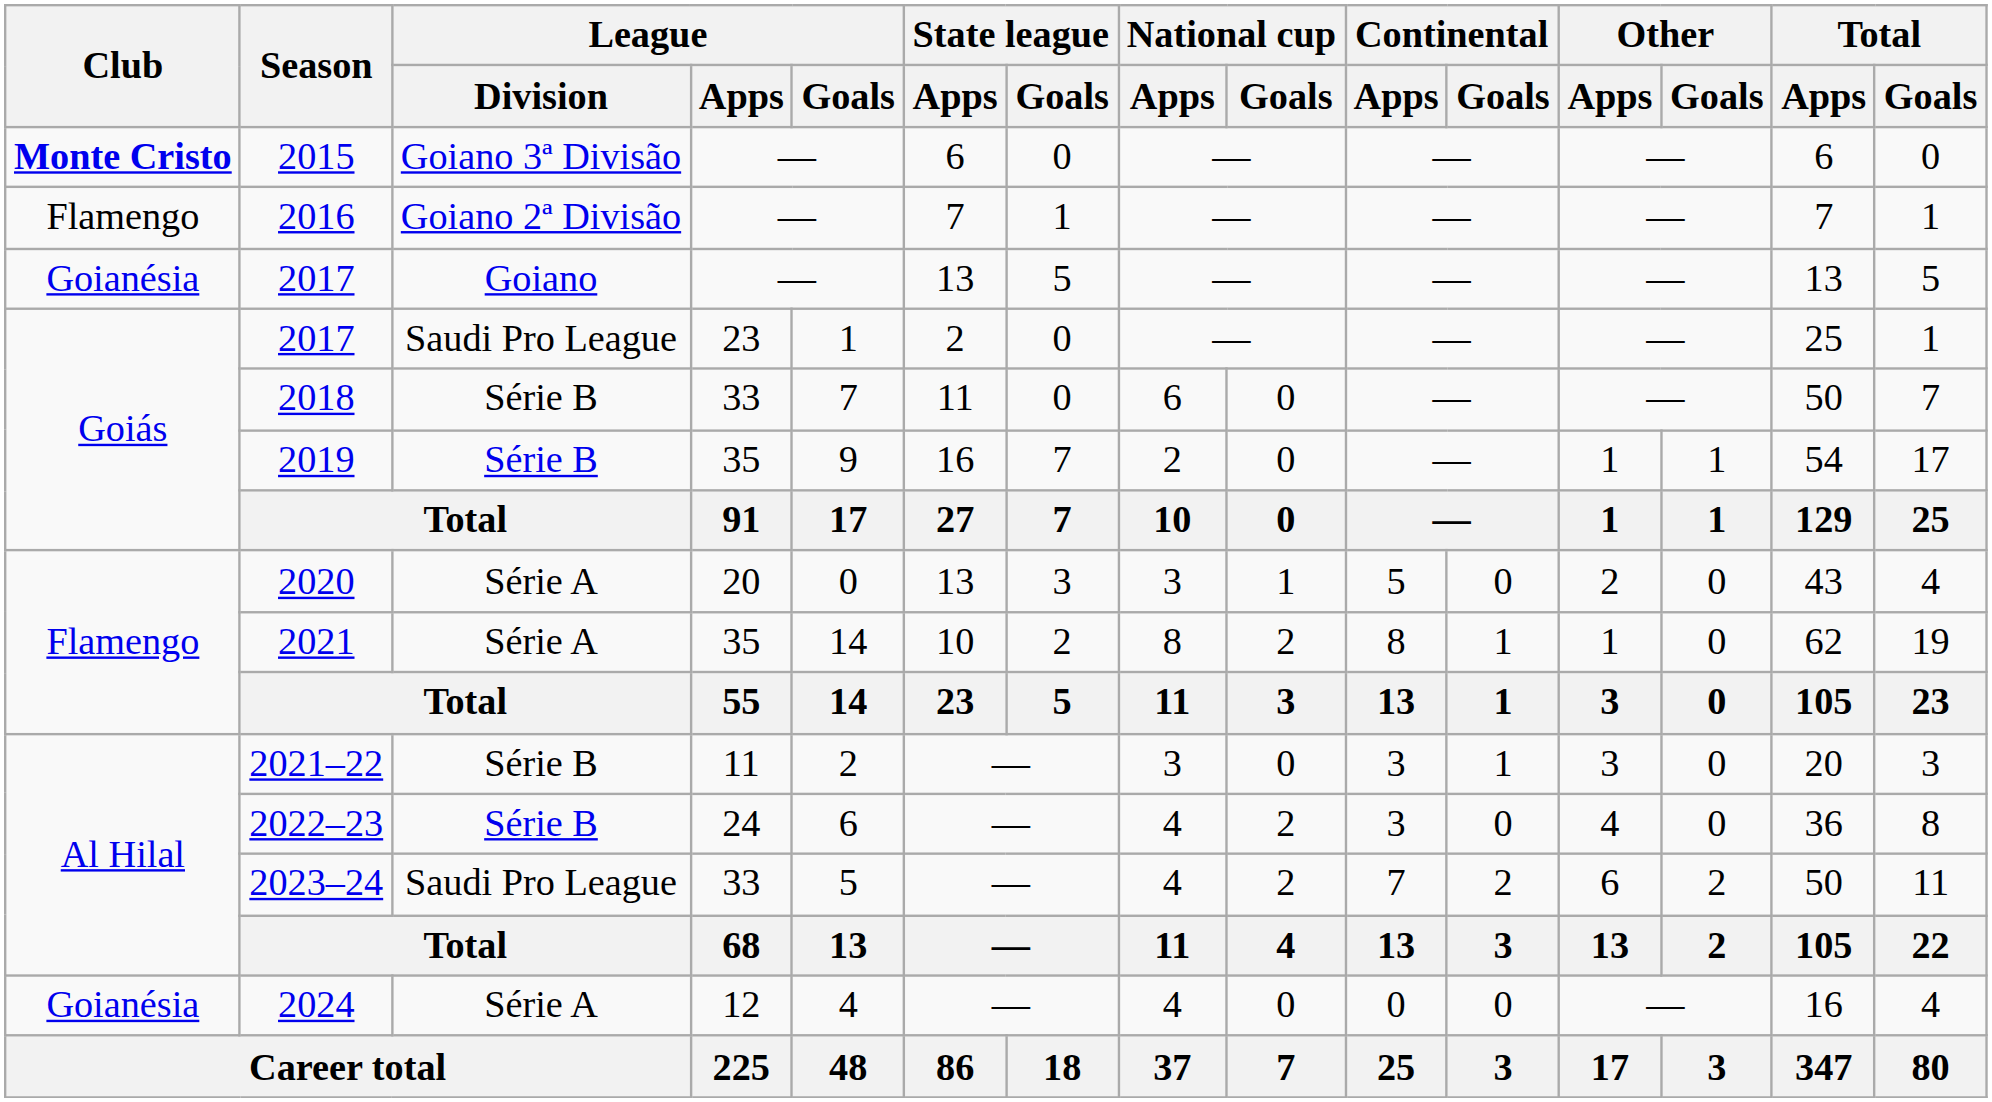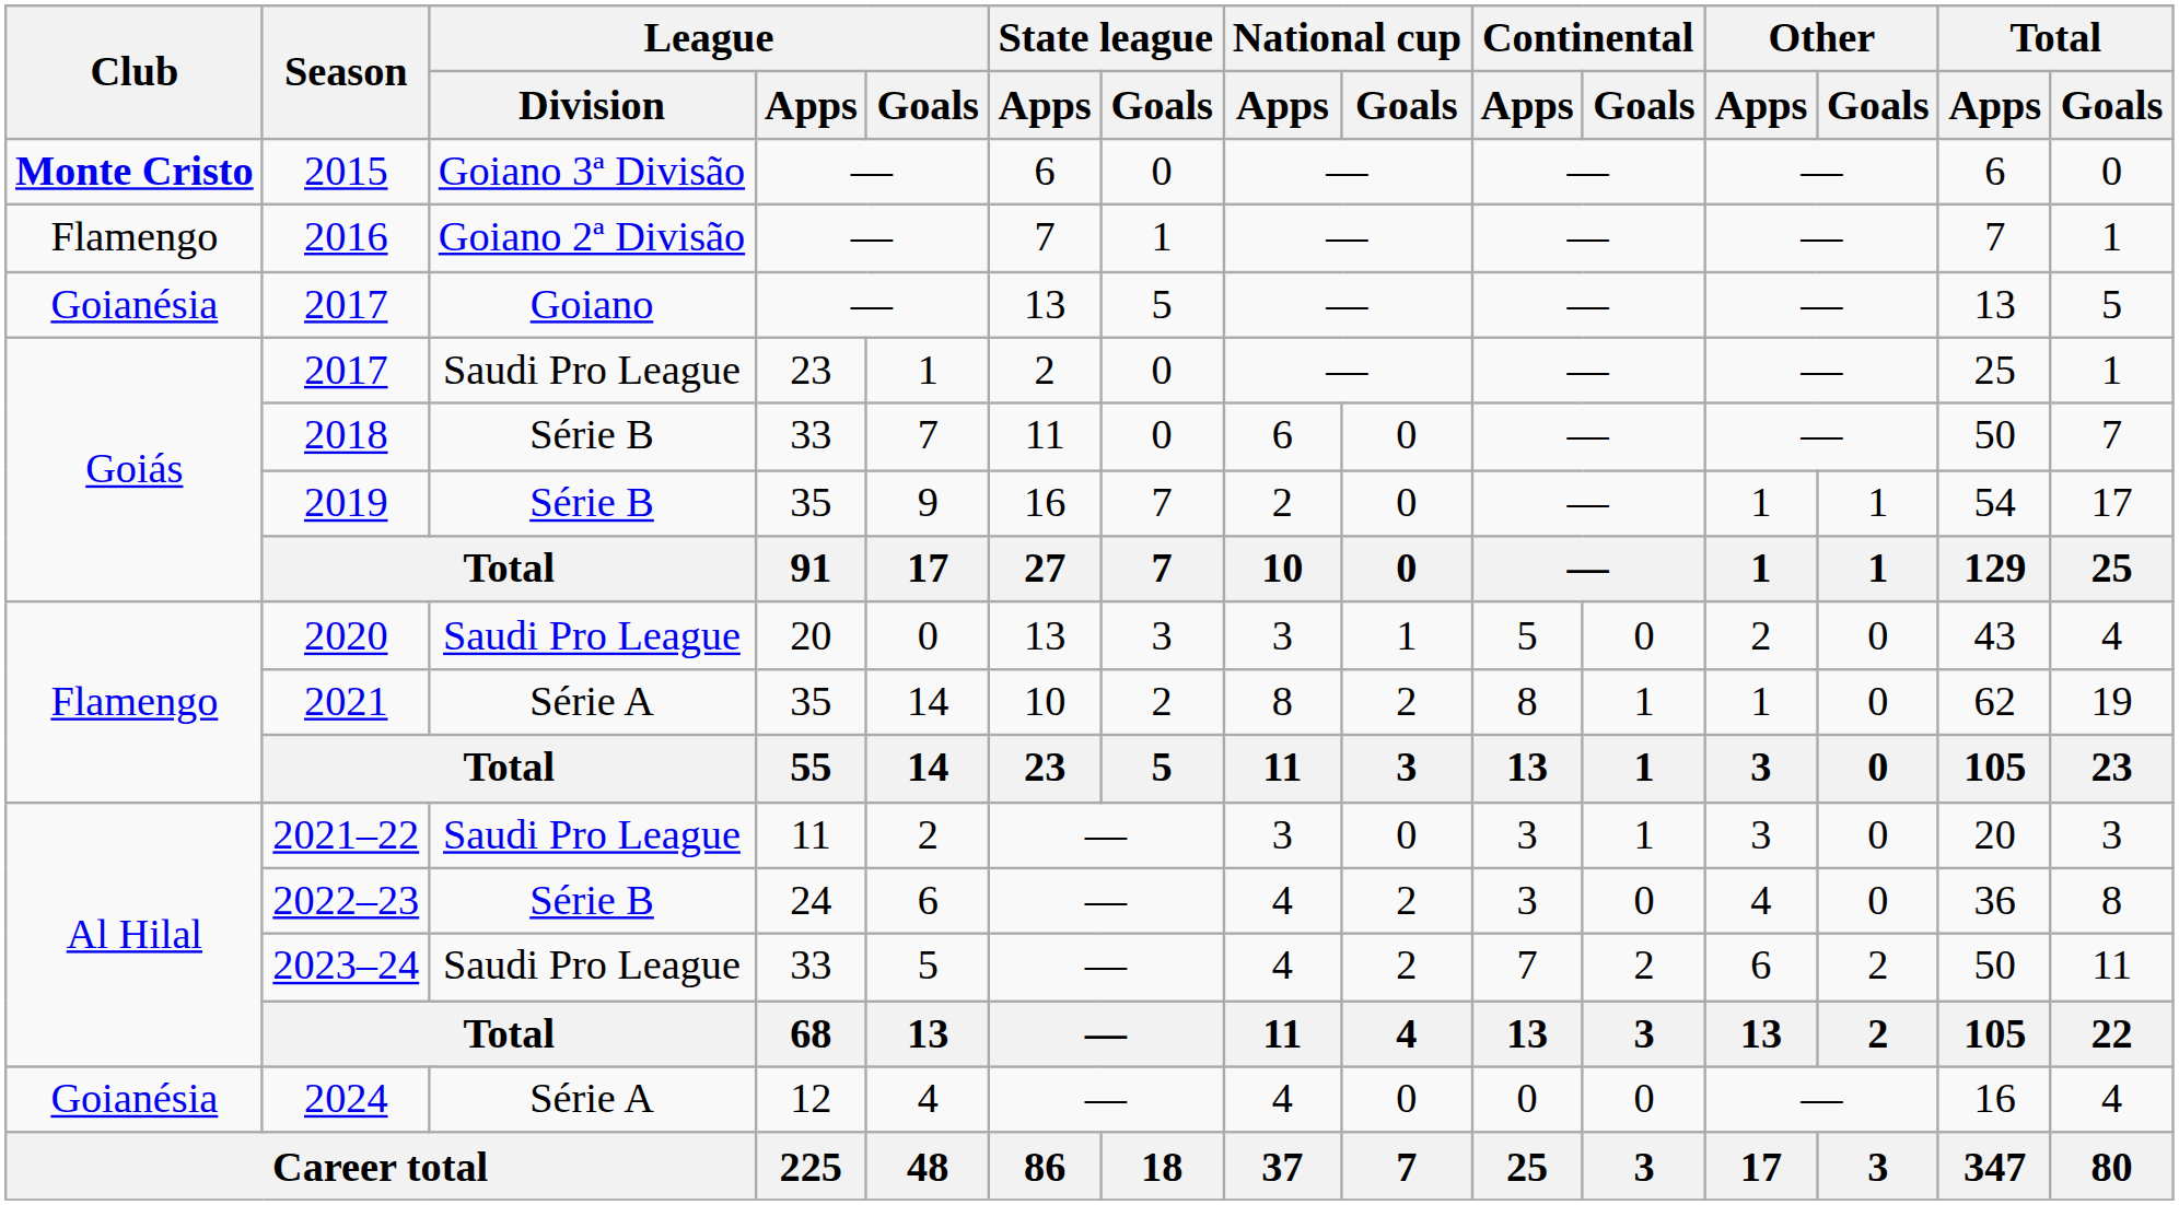 <table class="wikitable" style="text-align: center;">
 <tr>
 <th rowspan="2">Club</th>
 <th rowspan="2">Season</th>
 <th colspan="3">League</th>
 <th colspan="2">State league</th>
 <th colspan="2">National cup</th>
 <th colspan="2">Continental</th>
 <th colspan="2">Other</th>
 <th colspan="2">Total</th>
 </tr>
 <tr>
 <th>Division</th>
 <th>Apps</th>
 <th>Goals</th>
 <th>Apps</th>
 <th>Goals</th>
 <th>Apps</th>
 <th>Goals</th>
 <th>Apps</th>
 <th>Goals</th>
 <th>Apps</th>
 <th>Goals</th>
 <th>Apps</th>
 <th>Goals</th>
 </tr>
 <tr>
 <td valign="center"><strong><a href='#'>Monte Cristo</a></strong></td>
 <td><a href='#'>2015</a></td>
 <td><a href='#'>Goiano 3ª Divisão</a></td>
 <td colspan="2">—</td>
 <td>6</td>
 <td>0</td>
 <td colspan="2">—</td>
 <td colspan="2">—</td>
 <td colspan="2">—</td>
 <td>6</td>
 <td>0</td>
 </tr>
 <tr>
 <td>Flamengo</td>
 <td><a href='#'>2016</a></td>
 <td><a href='#'>Goiano 2ª Divisão</a></td>
 <td colspan="2">—</td>
 <td>7</td>
 <td>1</td>
 <td colspan="2">—</td>
 <td colspan="2">—</td>
 <td colspan="2">—</td>
 <td>7</td>
 <td>1</td>
 </tr>
 <tr>
 <td valign="center"><a href='#'>Goianésia</a></td>
 <td><a href='#'>2017</a></td>
 <td><a href='#'>Goiano</a></td>
 <td colspan="2">—</td>
 <td>13</td>
 <td>5</td>
 <td colspan="2">—</td>
 <td colspan="2">—</td>
 <td colspan="2">—</td>
 <td>13</td>
 <td>5</td>
 </tr>
 <tr>
 <td rowspan="4"><a href='#'>Goiás</a></td>
 <td><a href='#'>2017</a></td>
 <td>Saudi Pro League</td>
 <td>23</td>
 <td>1</td>
 <td>2</td>
 <td>0</td>
 <td colspan="2">—</td>
 <td colspan="2">—</td>
 <td colspan="2">—</td>
 <td>25</td>
 <td>1</td>
 </tr>
 <tr>
 <td><a href='#'>2018</a></td>
 <td>Série B</td>
 <td>33</td>
 <td>7</td>
 <td>11</td>
 <td>0</td>
 <td>6</td>
 <td>0</td>
 <td colspan="2">—</td>
 <td colspan="2">—</td>
 <td>50</td>
 <td>7</td>
 </tr>
 <tr>
 <td><a href='#'>2019</a></td>
 <td><a href='#'>Série B</a></td>
 <td>35</td>
 <td>9</td>
 <td>16</td>
 <td>7</td>
 <td>2</td>
 <td>0</td>
 <td colspan="2">—</td>
 <td>1</td>
 <td>1</td>
 <td>54</td>
 <td>17</td>
 </tr>
 <tr>
 <th colspan="2">Total</th>
 <th>91</th>
 <th>17</th>
 <th>27</th>
 <th>7</th>
 <th>10</th>
 <th>0</th>
 <th colspan="2">—</th>
 <th>1</th>
 <th>1</th>
 <th>129</th>
 <th>25</th>
 </tr>
 <tr>
 <td rowspan="3"><a href='#'>Flamengo</a></td>
 <td><a href='#'>2020</a></td>
-<td>Série A</td>
+<td><a href='#'>Saudi Pro League</a></td>
 <td>20</td>
 <td>0</td>
 <td>13</td>
 <td>3</td>
 <td>3</td>
 <td>1</td>
 <td>5</td>
 <td>0</td>
 <td>2</td>
 <td>0</td>
 <td>43</td>
 <td>4</td>
 </tr>
 <tr>
 <td><a href='#'>2021</a></td>
 <td>Série A</td>
 <td>35</td>
 <td>14</td>
 <td>10</td>
 <td>2</td>
 <td>8</td>
 <td>2</td>
 <td>8</td>
 <td>1</td>
 <td>1</td>
 <td>0</td>
 <td>62</td>
 <td>19</td>
 </tr>
 <tr>
 <th colspan="2">Total</th>
 <th>55</th>
 <th>14</th>
 <th>23</th>
 <th>5</th>
 <th>11</th>
 <th>3</th>
 <th>13</th>
 <th>1</th>
 <th>3</th>
 <th>0</th>
 <th>105</th>
 <th>23</th>
 </tr>
 <tr>
 <td rowspan="4"><a href='#'>Al Hilal</a></td>
 <td><a href='#'>2021–22</a></td>
-<td>Série B</td>
+<td><a href='#'>Saudi Pro League</a></td>
 <td>11</td>
 <td>2</td>
 <td colspan="2">—</td>
 <td>3</td>
 <td>0</td>
 <td>3</td>
 <td>1</td>
 <td>3</td>
 <td>0</td>
 <td>20</td>
 <td>3</td>
 </tr>
 <tr>
 <td><a href='#'>2022–23</a></td>
 <td><a href='#'>Série B</a></td>
 <td>24</td>
 <td>6</td>
 <td colspan="2">—</td>
 <td>4</td>
 <td>2</td>
 <td>3</td>
 <td>0</td>
 <td>4</td>
 <td>0</td>
 <td>36</td>
 <td>8</td>
 </tr>
 <tr>
 <td><a href='#'>2023–24</a></td>
 <td>Saudi Pro League</td>
 <td>33</td>
 <td>5</td>
 <td colspan="2">—</td>
 <td>4</td>
 <td>2</td>
 <td>7</td>
 <td>2</td>
 <td>6</td>
 <td>2</td>
 <td>50</td>
 <td>11</td>
 </tr>
 <tr>
 <th colspan="2">Total</th>
 <th>68</th>
 <th>13</th>
 <th colspan="2">—</th>
 <th>11</th>
 <th>4</th>
 <th>13</th>
 <th>3</th>
 <th>13</th>
 <th>2</th>
 <th>105</th>
 <th>22</th>
 </tr>
 <tr>
 <td valign="center"><a href='#'>Goianésia</a></td>
 <td><a href='#'>2024</a></td>
 <td>Série A</td>
 <td>12</td>
 <td>4</td>
 <td colspan="2">—</td>
 <td>4</td>
 <td>0</td>
 <td>0</td>
 <td>0</td>
 <td colspan="2">—</td>
 <td>16</td>
 <td>4</td>
 </tr>
 <tr>
 <th colspan="3">Career total</th>
 <th>225</th>
 <th>48</th>
 <th>86</th>
 <th>18</th>
 <th>37</th>
 <th>7</th>
 <th>25</th>
 <th>3</th>
 <th>17</th>
 <th>3</th>
 <th>347</th>
 <th>80</th>
 </tr>
 </table>
